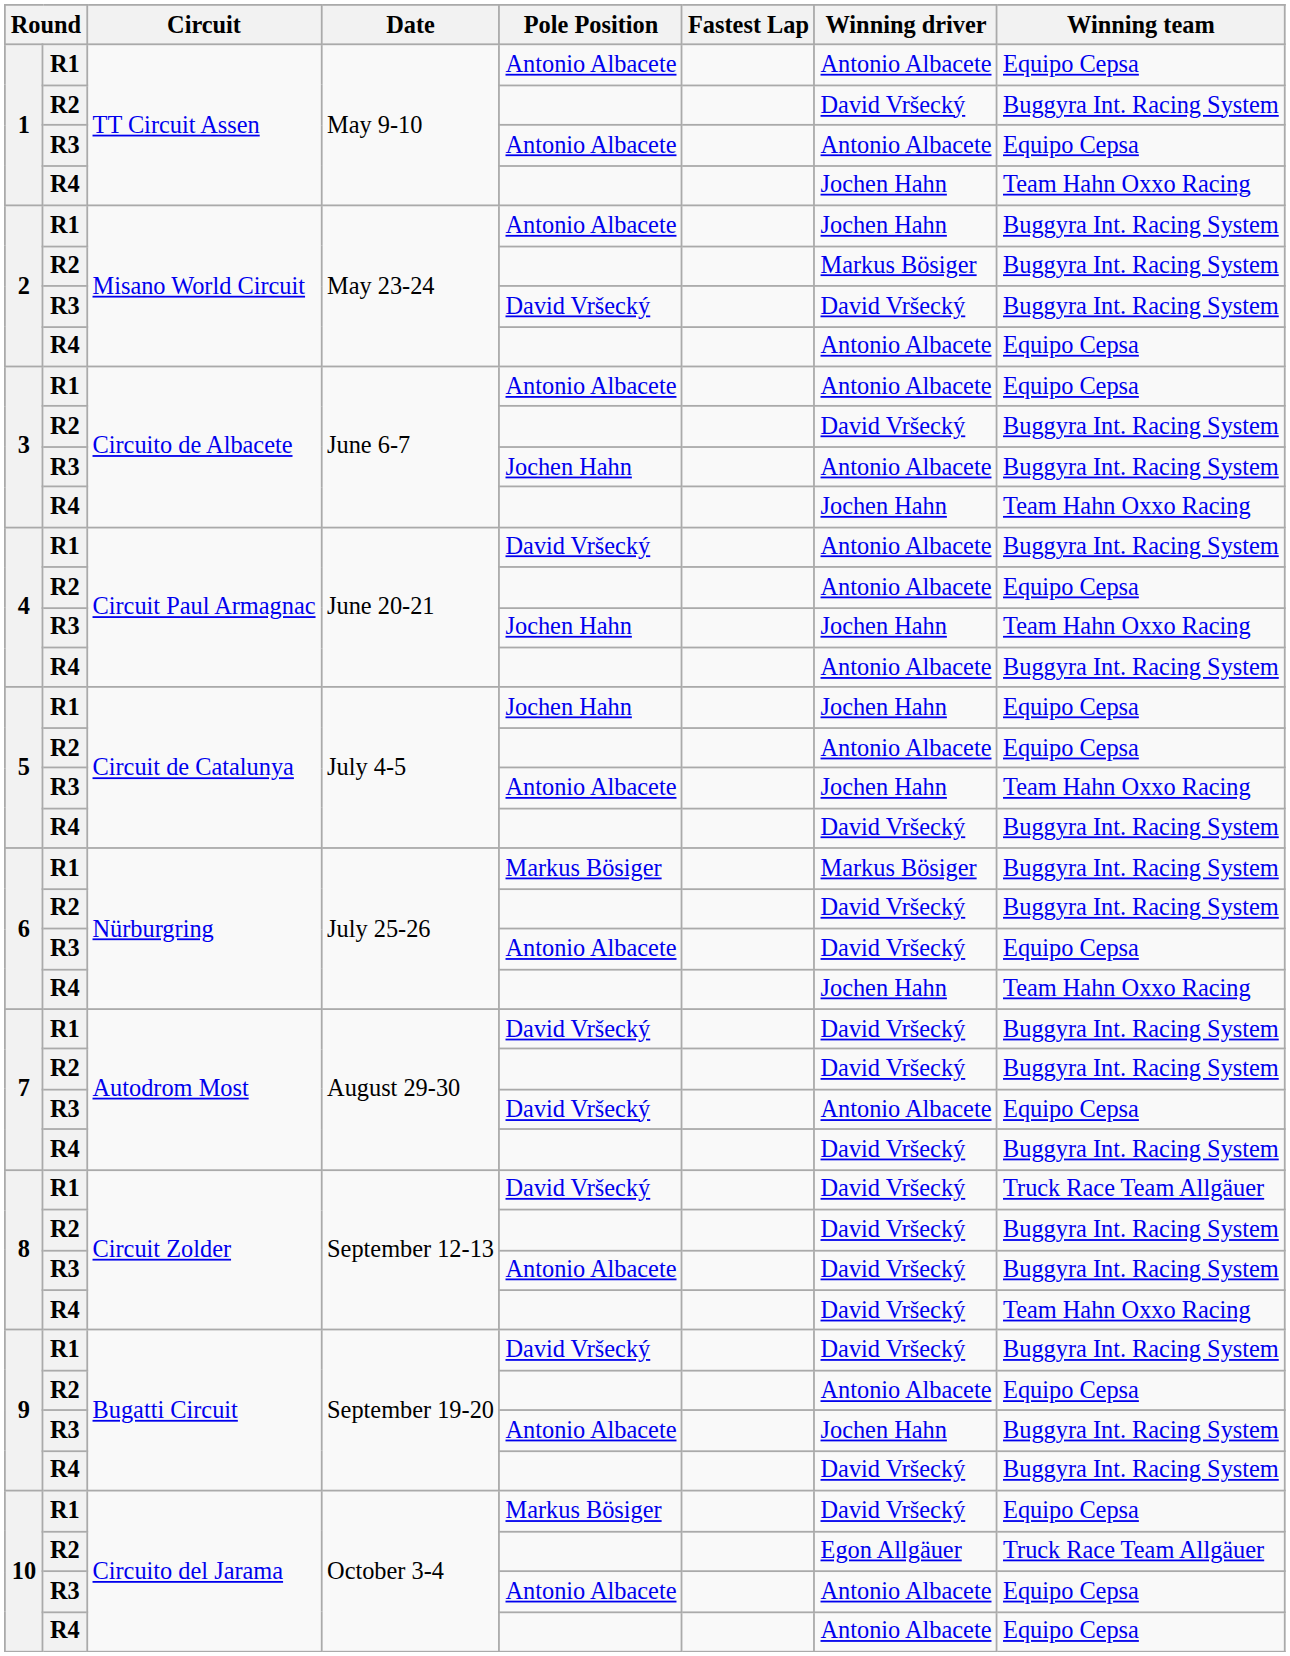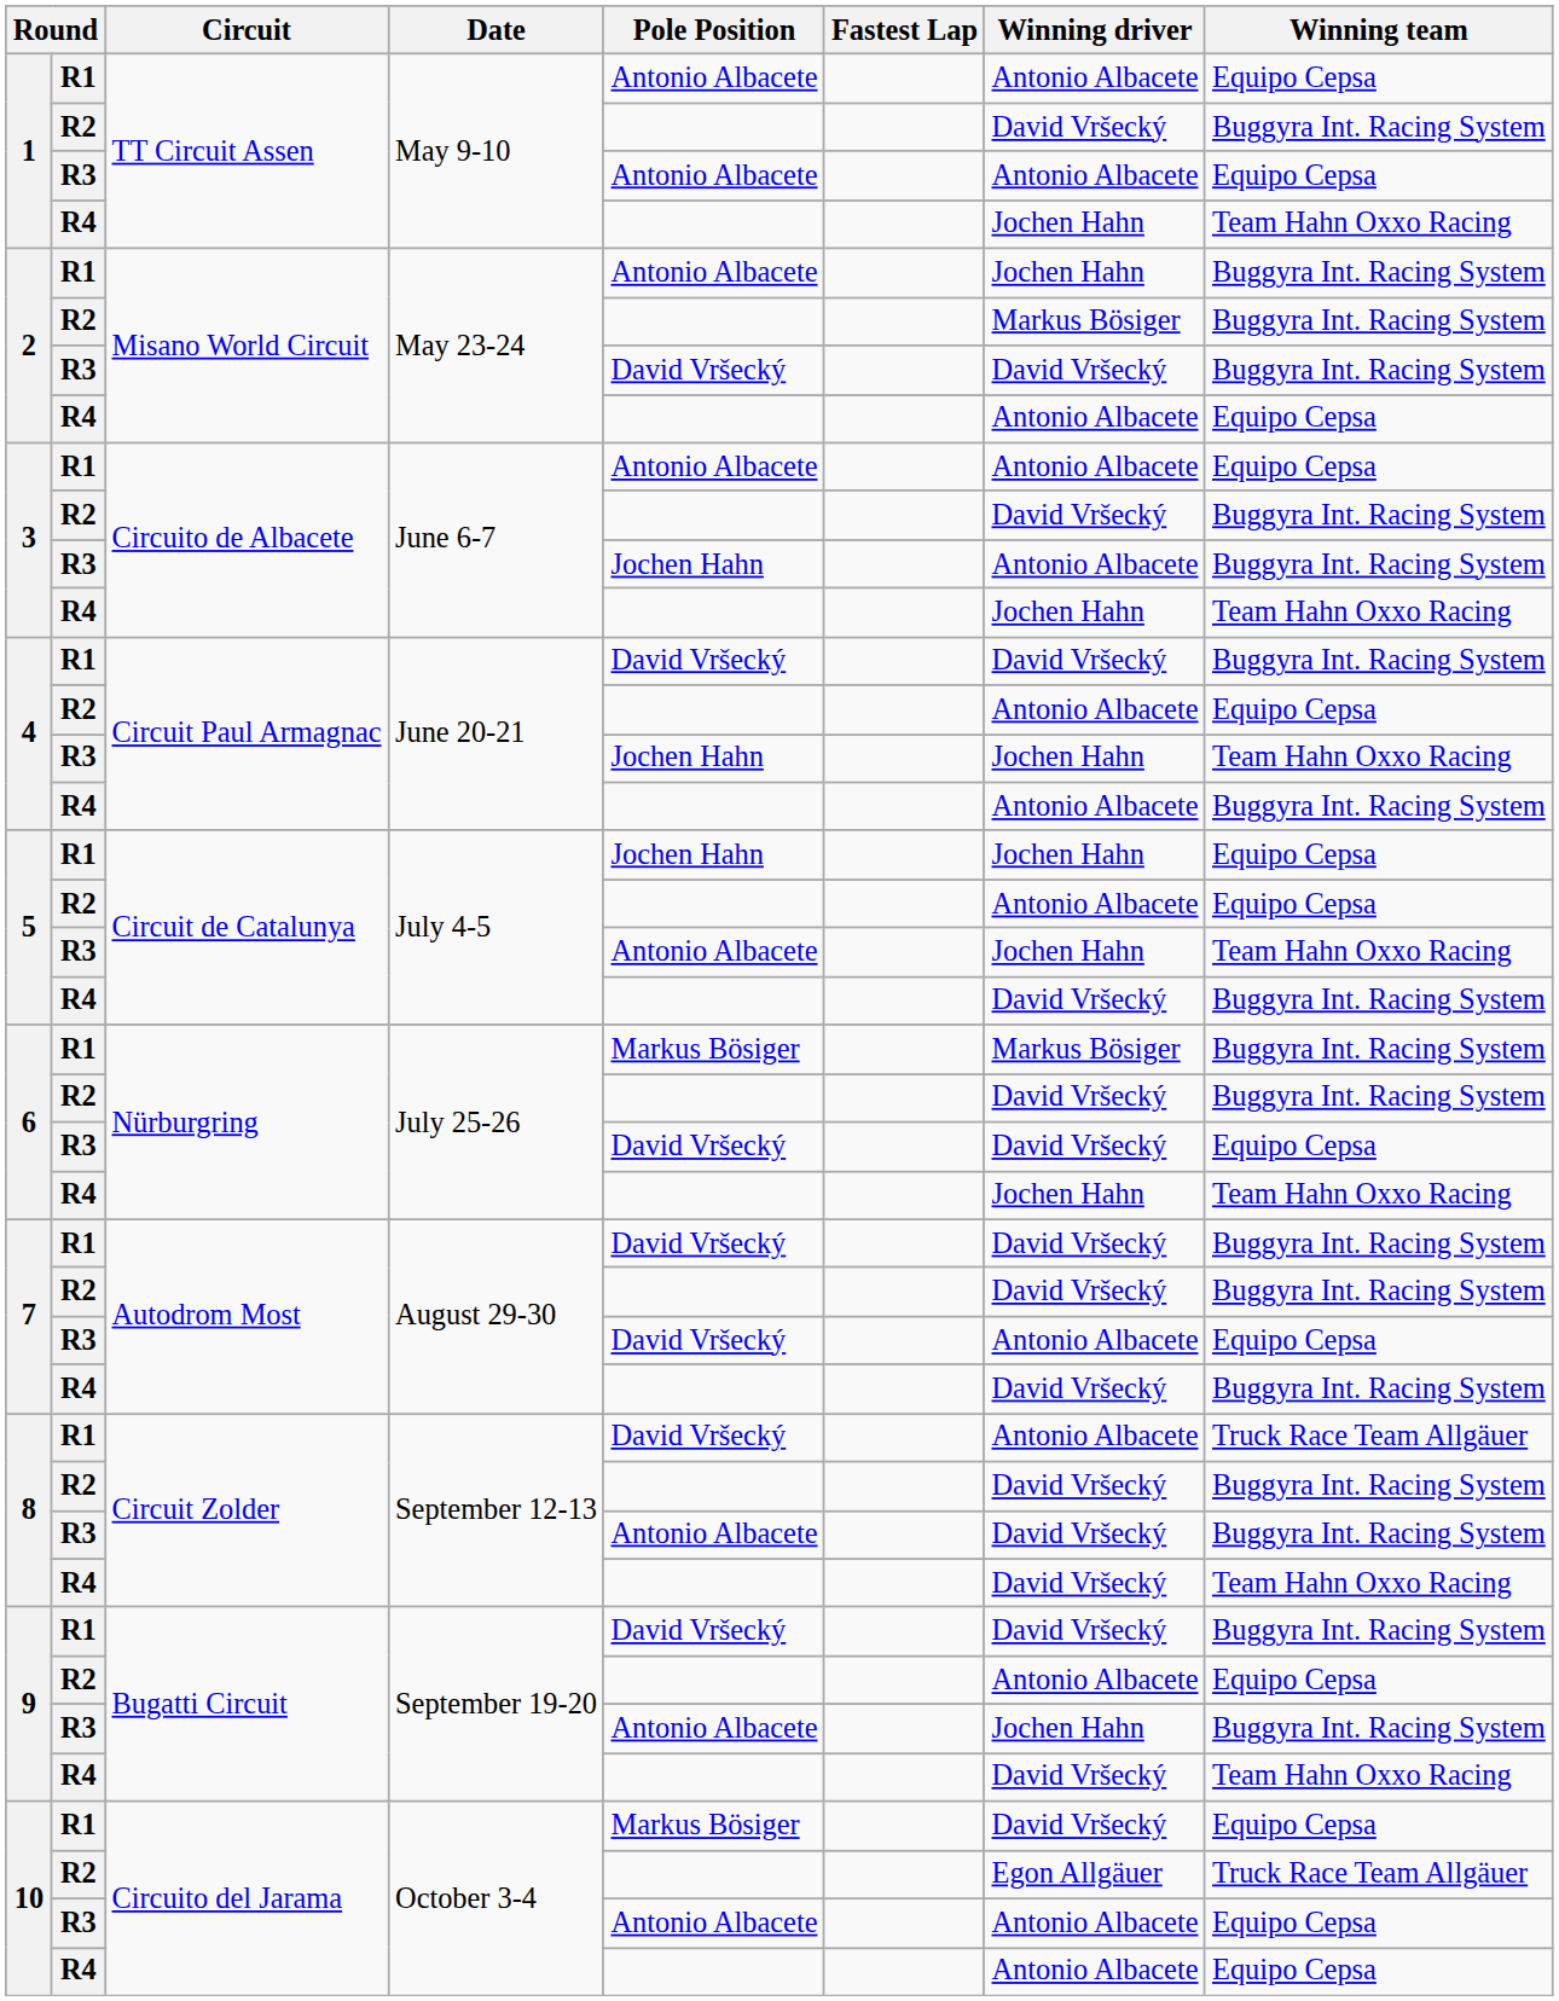 <table class="wikitable" style="font-size: 85%">
 <tr>
 <th colspan=2>Round</th>
 <th>Circuit</th>
 <th>Date</th>
 <th>Pole Position</th>
 <th>Fastest Lap</th>
 <th>Winning driver</th>
 <th>Winning team</th>
 </tr>
 <tr>
 <th rowspan=4>1</th>
 <th>R1</th>
 <td rowspan=4> <a href='#'>TT Circuit Assen</a></td>
 <td rowspan=4>May 9-10</td>
 <td> <a href='#'>Antonio Albacete</a></td>
 <td></td>
 <td> <a href='#'>Antonio Albacete</a></td>
 <td> <a href='#'>Equipo Cepsa</a></td>
 </tr>
 <tr>
 <th>R2</th>
 <td></td>
 <td></td>
 <td> <a href='#'>David Vršecký</a></td>
 <td> <a href='#'>Buggyra Int. Racing System</a></td>
 </tr>
 <tr>
 <th>R3</th>
 <td> <a href='#'>Antonio Albacete</a></td>
 <td></td>
 <td> <a href='#'>Antonio Albacete</a></td>
 <td> <a href='#'>Equipo Cepsa</a></td>
 </tr>
 <tr>
 <th>R4</th>
 <td></td>
 <td></td>
 <td> <a href='#'>Jochen Hahn</a></td>
 <td> <a href='#'>Team Hahn Oxxo Racing</a></td>
 </tr>
 <tr>
 <th rowspan=4>2</th>
 <th>R1</th>
 <td rowspan=4> <a href='#'>Misano World Circuit</a></td>
 <td rowspan=4>May 23-24</td>
 <td> <a href='#'>Antonio Albacete</a></td>
 <td></td>
 <td> <a href='#'>Jochen Hahn</a></td>
 <td> <a href='#'>Buggyra Int. Racing System</a></td>
 </tr>
 <tr>
 <th>R2</th>
 <td></td>
 <td></td>
 <td> <a href='#'>Markus Bösiger</a></td>
 <td> <a href='#'>Buggyra Int. Racing System</a></td>
 </tr>
 <tr>
 <th>R3</th>
 <td> <a href='#'>David Vršecký</a></td>
 <td></td>
 <td> <a href='#'>David Vršecký</a></td>
 <td> <a href='#'>Buggyra Int. Racing System</a></td>
 </tr>
 <tr>
 <th>R4</th>
 <td></td>
 <td></td>
 <td> <a href='#'>Antonio Albacete</a></td>
 <td> <a href='#'>Equipo Cepsa</a></td>
 </tr>
 <tr>
 <th rowspan=4>3</th>
 <th>R1</th>
 <td rowspan=4> <a href='#'>Circuito de Albacete</a></td>
 <td rowspan=4>June 6-7</td>
 <td> <a href='#'>Antonio Albacete</a></td>
 <td></td>
 <td> <a href='#'>Antonio Albacete</a></td>
 <td> <a href='#'>Equipo Cepsa</a></td>
 </tr>
 <tr>
 <th>R2</th>
 <td></td>
 <td></td>
 <td> <a href='#'>David Vršecký</a></td>
 <td> <a href='#'>Buggyra Int. Racing System</a></td>
 </tr>
 <tr>
 <th>R3</th>
 <td> <a href='#'>Jochen Hahn</a></td>
 <td></td>
 <td> <a href='#'>Antonio Albacete</a></td>
 <td> <a href='#'>Buggyra Int. Racing System</a></td>
 </tr>
 <tr>
 <th>R4</th>
 <td></td>
 <td></td>
 <td> <a href='#'>Jochen Hahn</a></td>
 <td> <a href='#'>Team Hahn Oxxo Racing</a></td>
 </tr>
 <tr>
 <th rowspan=4>4</th>
 <th>R1</th>
 <td rowspan=4> <a href='#'>Circuit Paul Armagnac</a></td>
 <td rowspan=4>June 20-21</td>
 <td> <a href='#'>David Vršecký</a></td>
 <td></td>
-<td> <a href='#'>Antonio Albacete</a></td>
+<td> <a href='#'>David Vršecký</a></td>
 <td> <a href='#'>Buggyra Int. Racing System</a></td>
 </tr>
 <tr>
 <th>R2</th>
 <td></td>
 <td></td>
 <td> <a href='#'>Antonio Albacete</a></td>
 <td> <a href='#'>Equipo Cepsa</a></td>
 </tr>
 <tr>
 <th>R3</th>
 <td> <a href='#'>Jochen Hahn</a></td>
 <td></td>
 <td> <a href='#'>Jochen Hahn</a></td>
 <td> <a href='#'>Team Hahn Oxxo Racing</a></td>
 </tr>
 <tr>
 <th>R4</th>
 <td></td>
 <td></td>
 <td> <a href='#'>Antonio Albacete</a></td>
 <td> <a href='#'>Buggyra Int. Racing System</a></td>
 </tr>
 <tr>
 <th rowspan=4>5</th>
 <th>R1</th>
 <td rowspan=4> <a href='#'>Circuit de Catalunya</a></td>
 <td rowspan=4>July 4-5</td>
 <td> <a href='#'>Jochen Hahn</a></td>
 <td></td>
 <td> <a href='#'>Jochen Hahn</a></td>
 <td> <a href='#'>Equipo Cepsa</a></td>
 </tr>
 <tr>
 <th>R2</th>
 <td></td>
 <td></td>
 <td> <a href='#'>Antonio Albacete</a></td>
 <td> <a href='#'>Equipo Cepsa</a></td>
 </tr>
 <tr>
 <th>R3</th>
 <td> <a href='#'>Antonio Albacete</a></td>
 <td></td>
 <td> <a href='#'>Jochen Hahn</a></td>
 <td> <a href='#'>Team Hahn Oxxo Racing</a></td>
 </tr>
 <tr>
 <th>R4</th>
 <td></td>
 <td></td>
 <td> <a href='#'>David Vršecký</a></td>
 <td> <a href='#'>Buggyra Int. Racing System</a></td>
 </tr>
 <tr>
 <th rowspan=4>6</th>
 <th>R1</th>
 <td rowspan=4> <a href='#'>Nürburgring</a></td>
 <td rowspan=4>July 25-26</td>
 <td> <a href='#'>Markus Bösiger</a></td>
 <td></td>
 <td> <a href='#'>Markus Bösiger</a></td>
 <td> <a href='#'>Buggyra Int. Racing System</a></td>
 </tr>
 <tr>
 <th>R2</th>
 <td></td>
 <td></td>
 <td> <a href='#'>David Vršecký</a></td>
 <td> <a href='#'>Buggyra Int. Racing System</a></td>
 </tr>
 <tr>
 <th>R3</th>
-<td> <a href='#'>Antonio Albacete</a></td>
+<td> <a href='#'>David Vršecký</a></td>
 <td></td>
 <td> <a href='#'>David Vršecký</a></td>
 <td> <a href='#'>Equipo Cepsa</a></td>
 </tr>
 <tr>
 <th>R4</th>
 <td></td>
 <td></td>
 <td> <a href='#'>Jochen Hahn</a></td>
 <td> <a href='#'>Team Hahn Oxxo Racing</a></td>
 </tr>
 <tr>
 <th rowspan=4>7</th>
 <th>R1</th>
 <td rowspan=4> <a href='#'>Autodrom Most</a></td>
 <td rowspan=4>August 29-30</td>
 <td> <a href='#'>David Vršecký</a></td>
 <td></td>
 <td> <a href='#'>David Vršecký</a></td>
 <td> <a href='#'>Buggyra Int. Racing System</a></td>
 </tr>
 <tr>
 <th>R2</th>
 <td></td>
 <td></td>
 <td> <a href='#'>David Vršecký</a></td>
 <td> <a href='#'>Buggyra Int. Racing System</a></td>
 </tr>
 <tr>
 <th>R3</th>
 <td> <a href='#'>David Vršecký</a></td>
 <td></td>
 <td> <a href='#'>Antonio Albacete</a></td>
 <td> <a href='#'>Equipo Cepsa</a></td>
 </tr>
 <tr>
 <th>R4</th>
 <td></td>
 <td></td>
 <td> <a href='#'>David Vršecký</a></td>
 <td> <a href='#'>Buggyra Int. Racing System</a></td>
 </tr>
 <tr>
 <th rowspan=4>8</th>
 <th>R1</th>
 <td rowspan=4> <a href='#'>Circuit Zolder</a></td>
 <td rowspan=4>September 12-13</td>
 <td> <a href='#'>David Vršecký</a></td>
 <td></td>
-<td> <a href='#'>David Vršecký</a></td>
+<td> <a href='#'>Antonio Albacete</a></td>
 <td> <a href='#'>Truck Race Team Allgäuer</a></td>
 </tr>
 <tr>
 <th>R2</th>
 <td></td>
 <td></td>
 <td> <a href='#'>David Vršecký</a></td>
 <td> <a href='#'>Buggyra Int. Racing System</a></td>
 </tr>
 <tr>
 <th>R3</th>
 <td> <a href='#'>Antonio Albacete</a></td>
 <td></td>
 <td> <a href='#'>David Vršecký</a></td>
 <td> <a href='#'>Buggyra Int. Racing System</a></td>
 </tr>
 <tr>
 <th>R4</th>
 <td></td>
 <td></td>
 <td> <a href='#'>David Vršecký</a></td>
 <td> <a href='#'>Team Hahn Oxxo Racing</a></td>
 </tr>
 <tr>
 <th rowspan=4>9</th>
 <th>R1</th>
 <td rowspan=4> <a href='#'>Bugatti Circuit</a></td>
 <td rowspan=4>September 19-20</td>
 <td> <a href='#'>David Vršecký</a></td>
 <td></td>
 <td> <a href='#'>David Vršecký</a></td>
 <td> <a href='#'>Buggyra Int. Racing System</a></td>
 </tr>
 <tr>
 <th>R2</th>
 <td></td>
 <td></td>
 <td> <a href='#'>Antonio Albacete</a></td>
 <td> <a href='#'>Equipo Cepsa</a></td>
 </tr>
 <tr>
 <th>R3</th>
 <td> <a href='#'>Antonio Albacete</a></td>
 <td></td>
 <td> <a href='#'>Jochen Hahn</a></td>
 <td> <a href='#'>Buggyra Int. Racing System</a></td>
 </tr>
 <tr>
 <th>R4</th>
 <td></td>
 <td></td>
 <td> <a href='#'>David Vršecký</a></td>
-<td> <a href='#'>Buggyra Int. Racing System</a></td>
+<td> <a href='#'>Team Hahn Oxxo Racing</a></td>
 </tr>
 <tr>
 <th rowspan=4>10</th>
 <th>R1</th>
 <td rowspan=4> <a href='#'>Circuito del Jarama</a></td>
 <td rowspan=4>October 3-4</td>
 <td> <a href='#'>Markus Bösiger</a></td>
 <td></td>
 <td> <a href='#'>David Vršecký</a></td>
 <td> <a href='#'>Equipo Cepsa</a></td>
 </tr>
 <tr>
 <th>R2</th>
 <td></td>
 <td></td>
 <td> <a href='#'>Egon Allgäuer</a></td>
 <td> <a href='#'>Truck Race Team Allgäuer</a></td>
 </tr>
 <tr>
 <th>R3</th>
 <td> <a href='#'>Antonio Albacete</a></td>
 <td></td>
 <td> <a href='#'>Antonio Albacete</a></td>
 <td> <a href='#'>Equipo Cepsa</a></td>
 </tr>
 <tr>
 <th>R4</th>
 <td></td>
 <td></td>
 <td> <a href='#'>Antonio Albacete</a></td>
 <td> <a href='#'>Equipo Cepsa</a></td>
 </tr>
 </table>
